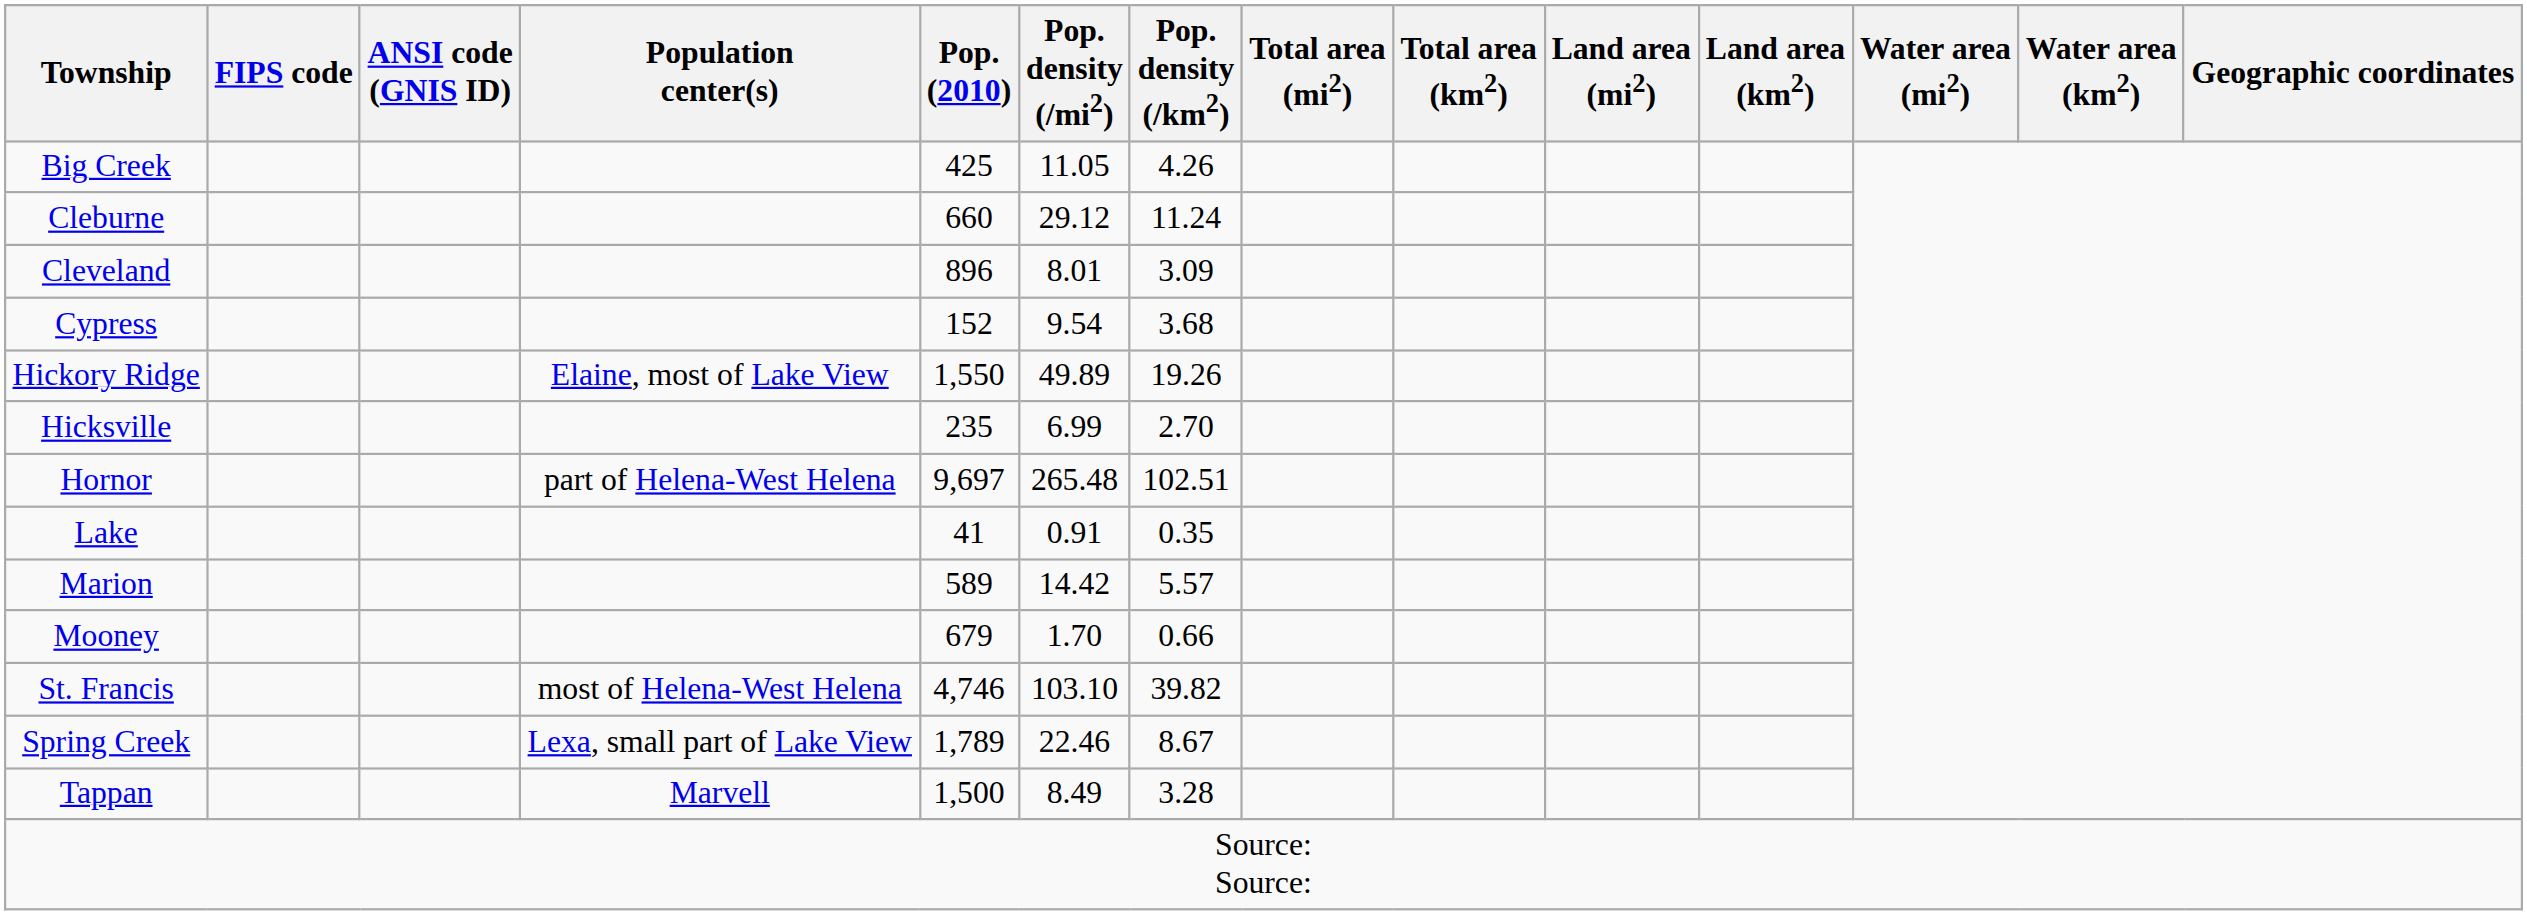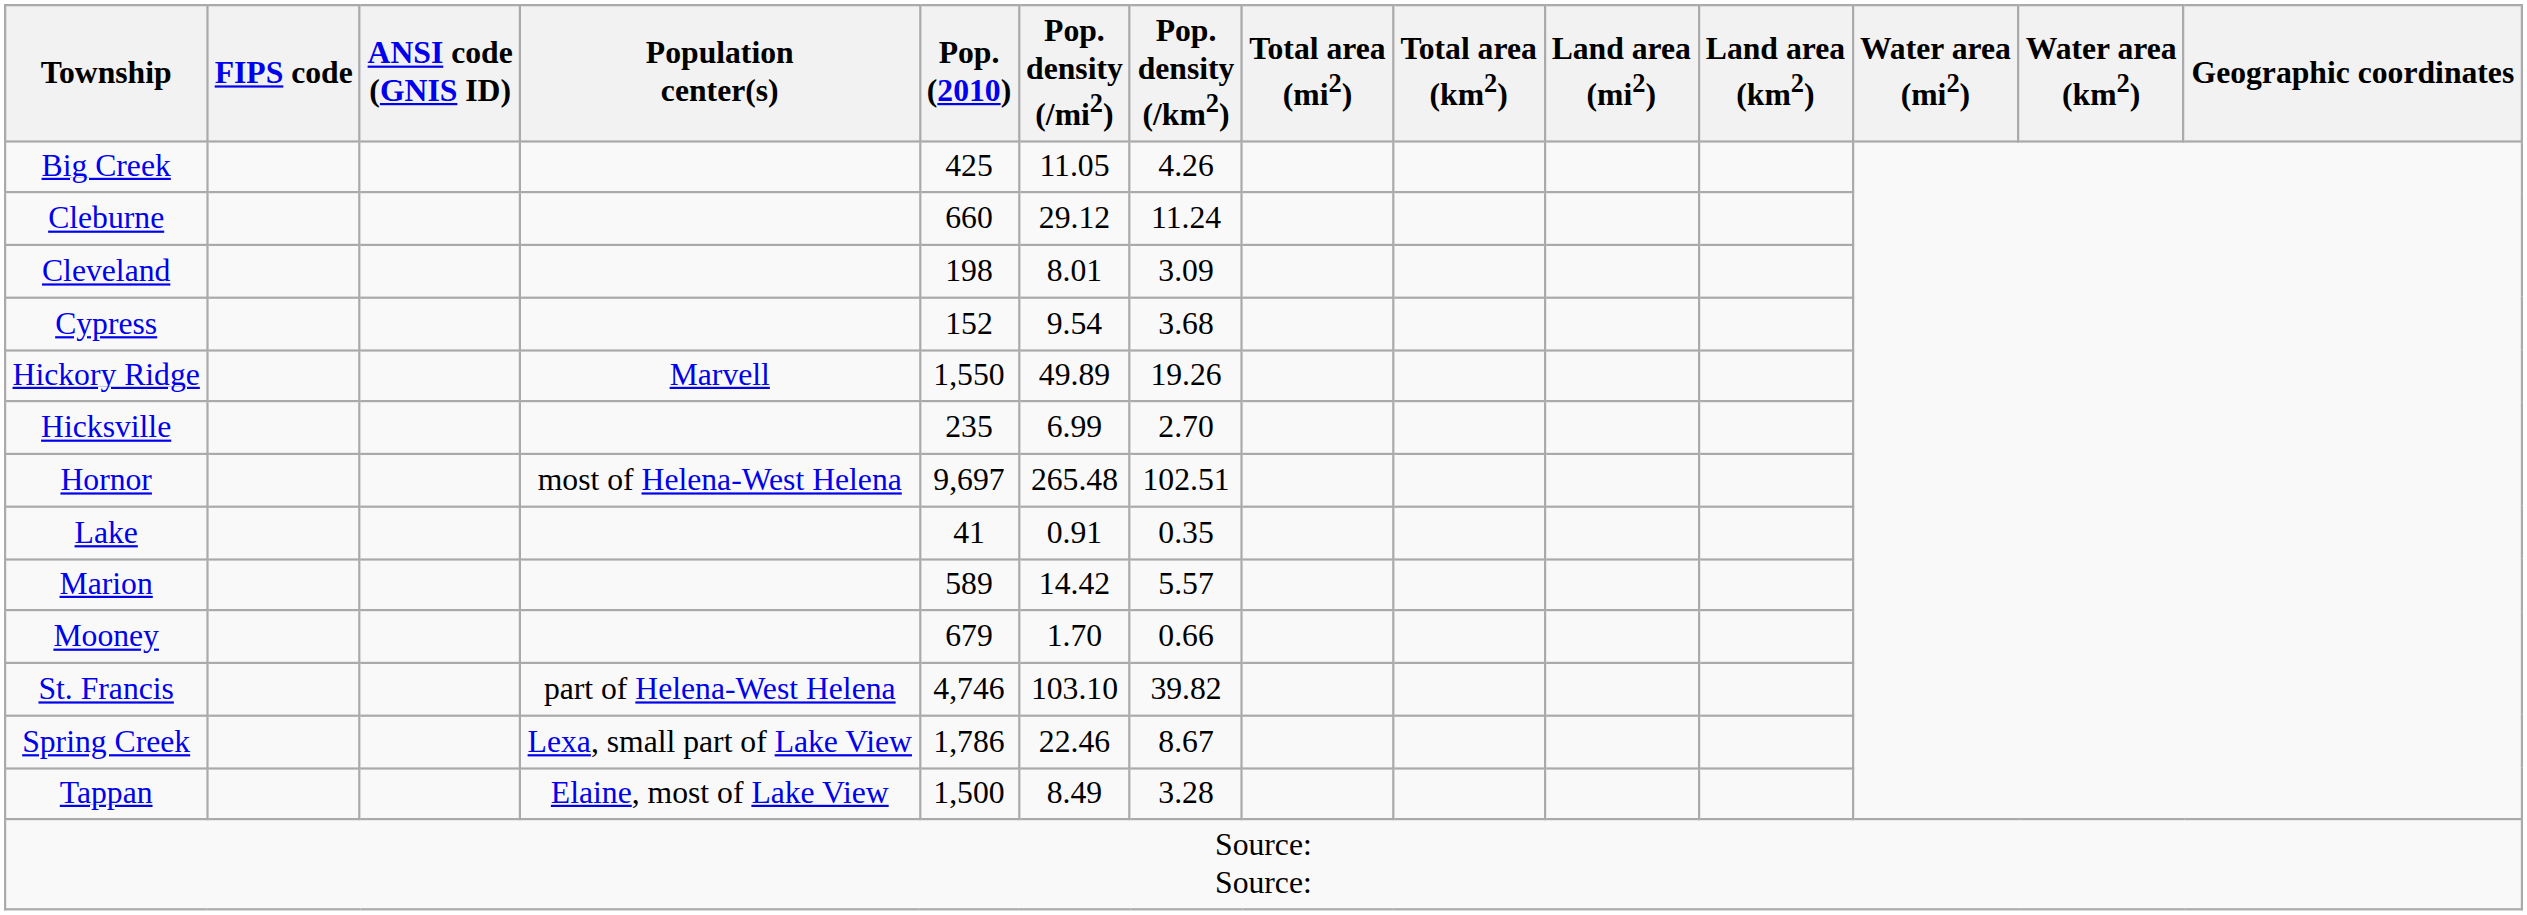 <table class="wikitable sortable" style="text-align:center; font-size:90%;">
 <tr style="background:#ccf;">
 <th>Township</th>
 <th><a href='#'>FIPS</a> code</th>
 <th><a href='#'>ANSI</a> code<br>(<a href='#'>GNIS</a> ID)</th>
 <th>Population<br>center(s)</th>
 <th>Pop.<br>(<a href='#'>2010</a>)</th>
 <th>Pop.<br>density<br>(/mi<sup>2</sup>)</th>
 <th>Pop.<br>density<br>(/km<sup>2</sup>)</th>
 <th>Total area<br>(mi<sup>2</sup>)</th>
 <th>Total area<br>(km<sup>2</sup>)</th>
 <th>Land area<br>(mi<sup>2</sup>)</th>
 <th>Land area<br>(km<sup>2</sup>)</th>
 <th>Water area<br>(mi<sup>2</sup>)</th>
 <th>Water area<br>(km<sup>2</sup>)</th>
 <th>Geographic coordinates</th>
 </tr>
 <tr>
 <td><a href='#'>Big Creek</a></td>
 <td></td>
 <td></td>
 <td></td>
 <td>425</td>
 <td>11.05</td>
 <td>4.26</td>
 <td></td>
 <td></td>
 <td></td>
 <td></td>
 </tr>
 <tr>
 <td><a href='#'>Cleburne</a></td>
 <td></td>
 <td></td>
 <td></td>
 <td>660</td>
 <td>29.12</td>
 <td>11.24</td>
 <td></td>
 <td></td>
 <td></td>
 <td></td>
 </tr>
 <tr>
 <td><a href='#'>Cleveland</a></td>
 <td></td>
 <td></td>
 <td></td>
-<td>896</td>
+<td>198</td>
 <td>8.01</td>
 <td>3.09</td>
 <td></td>
 <td></td>
 <td></td>
 <td></td>
 </tr>
 <tr>
 <td><a href='#'>Cypress</a></td>
 <td></td>
 <td></td>
 <td></td>
 <td>152</td>
 <td>9.54</td>
 <td>3.68</td>
 <td></td>
 <td></td>
 <td></td>
 <td></td>
 </tr>
 <tr>
 <td><a href='#'>Hickory Ridge</a></td>
 <td></td>
 <td></td>
-<td><a href='#'>Elaine</a>, most of <a href='#'>Lake View</a></td>
+<td><a href='#'>Marvell</a></td>
 <td>1,550</td>
 <td>49.89</td>
 <td>19.26</td>
 <td></td>
 <td></td>
 <td></td>
 <td></td>
 </tr>
 <tr>
 <td><a href='#'>Hicksville</a></td>
 <td></td>
 <td></td>
 <td></td>
 <td>235</td>
 <td>6.99</td>
 <td>2.70</td>
 <td></td>
 <td></td>
 <td></td>
 <td></td>
 </tr>
 <tr>
 <td><a href='#'>Hornor</a></td>
 <td></td>
 <td></td>
-<td>part of <a href='#'>Helena-West Helena</a></td>
+<td>most of <a href='#'>Helena-West Helena</a></td>
 <td>9,697</td>
 <td>265.48</td>
 <td>102.51</td>
 <td></td>
 <td></td>
 <td></td>
 <td></td>
 </tr>
 <tr>
 <td><a href='#'>Lake</a></td>
 <td></td>
 <td></td>
 <td></td>
 <td>41</td>
 <td>0.91</td>
 <td>0.35</td>
 <td></td>
 <td></td>
 <td></td>
 <td></td>
 </tr>
 <tr>
 <td><a href='#'>Marion</a></td>
 <td></td>
 <td></td>
 <td></td>
 <td>589</td>
 <td>14.42</td>
 <td>5.57</td>
 <td></td>
 <td></td>
 <td></td>
 <td></td>
 </tr>
 <tr>
 <td><a href='#'>Mooney</a></td>
 <td></td>
 <td></td>
 <td></td>
 <td>679</td>
 <td>1.70</td>
 <td>0.66</td>
 <td></td>
 <td></td>
 <td></td>
 <td></td>
 </tr>
 <tr>
 <td><a href='#'>St. Francis</a></td>
 <td></td>
 <td></td>
-<td>most of <a href='#'>Helena-West Helena</a></td>
+<td>part of <a href='#'>Helena-West Helena</a></td>
 <td>4,746</td>
 <td>103.10</td>
 <td>39.82</td>
 <td></td>
 <td></td>
 <td></td>
 <td></td>
 </tr>
 <tr>
 <td><a href='#'>Spring Creek</a></td>
 <td></td>
 <td></td>
 <td><a href='#'>Lexa</a>, small part of <a href='#'>Lake View</a></td>
-<td>1,789</td>
+<td>1,786</td>
 <td>22.46</td>
 <td>8.67</td>
 <td></td>
 <td></td>
 <td></td>
 <td></td>
 </tr>
 <tr>
 <td><a href='#'>Tappan</a></td>
 <td></td>
 <td></td>
-<td><a href='#'>Marvell</a></td>
+<td><a href='#'>Elaine</a>, most of <a href='#'>Lake View</a></td>
 <td>1,500</td>
 <td>8.49</td>
 <td>3.28</td>
 <td></td>
 <td></td>
 <td></td>
 <td></td>
 </tr>
 <tr>
 <td colspan=14>Source: <br>Source: </td>
 </tr>
 </table>
